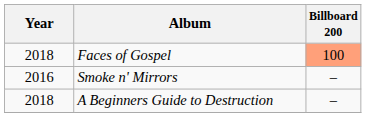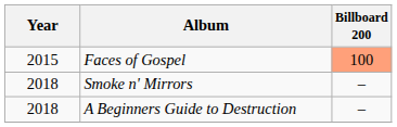 <table class="wikitable" style="text-align:center;">
 <tr>
 <th>Year</th>
 <th>Album</th>
 <th><small>Billboard<br>200</small></th>
 </tr>
 <tr>
-<td width="70px">2018</td>
+<td width="70px">2015</td>
 <td align="left" width="250px"><em>Faces of Gospel</em></td>
 <td style="background: lightsalmon;">100</td>
 </tr>
 <tr>
-<td>2016</td>
+<td>2018</td>
 <td align="left" width="250px"><em>Smoke n' Mirrors</em></td>
 <td>–</td>
 </tr>
 <tr>
 <td>2018</td>
 <td align="left" width="250px"><em>A Beginners Guide to Destruction</em></td>
 <td>–</td>
 </tr>
 <tr>
 </tr>
 </table>
